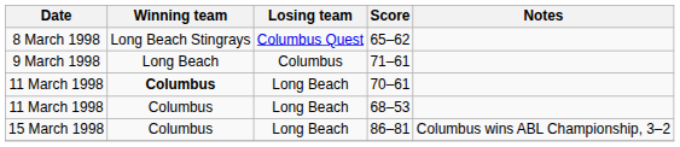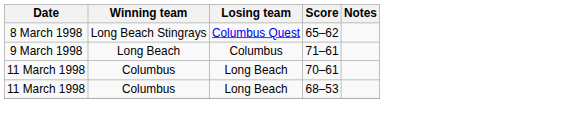 <table class="wikitable">
 <tr>
 <th bgcolor="#DDDDFF">Date</th>
 <th bgcolor="#DDDDFF">Winning team</th>
 <th bgcolor="#DDDDFF">Losing team</th>
 <th bgcolor="#DDDDFF">Score</th>
 <th bgcolor="#DDDDFF">Notes</th>
 </tr>
 <tr>
 <td align=center>8 March 1998</td>
 <td align=center>Long Beach Stingrays</td>
 <td align=center><a href='#'>Columbus Quest</a></td>
 <td>65–62</td>
 <td></td>
 </tr>
 <tr>
 <td align=center>9 March 1998</td>
 <td align=center>Long Beach</td>
 <td align=center>Columbus</td>
 <td>71–61</td>
 <td></td>
 </tr>
 <tr>
 <td align=center>11 March 1998</td>
-<td align=center><strong>Columbus</strong></td>
+<td align=center>Columbus</td>
 <td align=center>Long Beach</td>
 <td>70–61</td>
 <td></td>
 </tr>
 <tr>
 <td align=center>11 March 1998</td>
 <td align=center>Columbus</td>
 <td align=center>Long Beach</td>
 <td>68–53</td>
 <td></td>
 </tr>
 <tr>
-<td align=center>15 March 1998</td>
-<td align=center>Columbus</td>
-<td align=center>Long Beach</td>
-<td>86–81</td>
-<td align=center>Columbus wins ABL Championship, 3–2</td>
-</tr>
-<tr>
 </tr>
 </table>
